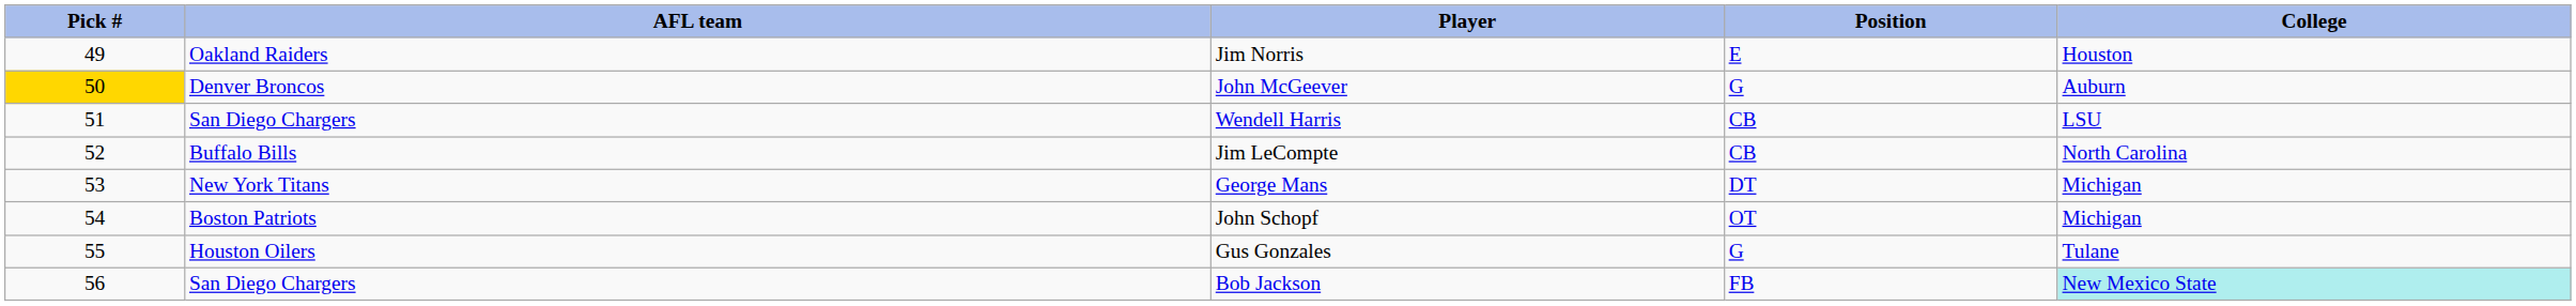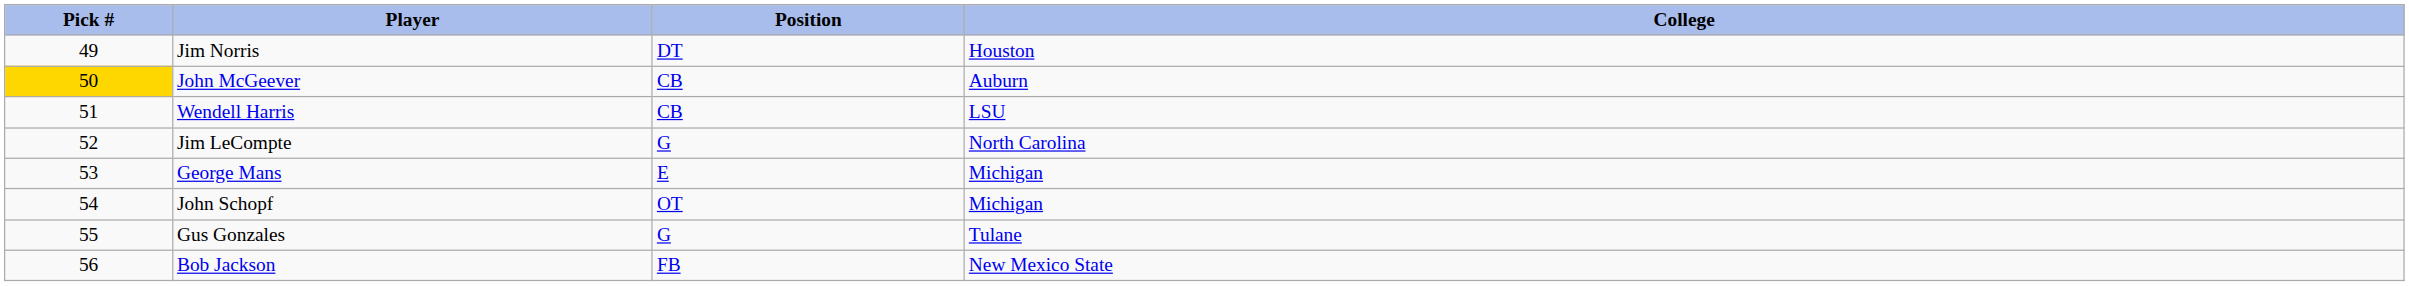 <table class="wikitable sortable sortable" style="width: 100%">
 <tr>
 <th style="background:#A8BDEC;" width=7%>Pick #</th>
-<th width=40% style="background:#A8BDEC;">AFL team</th>
 <th width=20% style="background:#A8BDEC;">Player</th>
 <th width=13% style="background:#A8BDEC;">Position</th>
 <th style="background:#A8BDEC;">College</th>
 </tr>
 <tr>
 <td align="center">49</td>
-<td><a href='#'>Oakland Raiders</a></td>
 <td>Jim Norris</td>
-<td><a href='#'>E</a></td>
+<td><a href='#'>DT</a></td>
 <td><a href='#'>Houston</a></td>
 </tr>
 <tr>
 <td align="center" style="background: gold;">50</td>
-<td><a href='#'>Denver Broncos</a></td>
 <td><a href='#'>John McGeever</a></td>
-<td><a href='#'>G</a></td>
+<td><a href='#'>CB</a></td>
 <td><a href='#'>Auburn</a></td>
 </tr>
 <tr>
 <td align="center">51</td>
-<td><a href='#'>San Diego Chargers</a></td>
 <td><a href='#'>Wendell Harris</a></td>
 <td><a href='#'>CB</a></td>
 <td><a href='#'>LSU</a></td>
 </tr>
 <tr>
 <td align="center">52</td>
-<td><a href='#'>Buffalo Bills</a></td>
 <td>Jim LeCompte</td>
-<td><a href='#'>CB</a></td>
+<td><a href='#'>G</a></td>
 <td><a href='#'>North Carolina</a></td>
 </tr>
 <tr>
 <td align="center">53</td>
-<td><a href='#'>New York Titans</a></td>
 <td><a href='#'>George Mans</a></td>
-<td><a href='#'>DT</a></td>
+<td><a href='#'>E</a></td>
 <td><a href='#'>Michigan</a></td>
 </tr>
 <tr>
 <td align="center">54</td>
-<td><a href='#'>Boston Patriots</a></td>
 <td>John Schopf</td>
 <td><a href='#'>OT</a></td>
 <td><a href='#'>Michigan</a></td>
 </tr>
 <tr>
 <td align="center">55</td>
-<td><a href='#'>Houston Oilers</a></td>
 <td>Gus Gonzales</td>
 <td><a href='#'>G</a></td>
 <td><a href='#'>Tulane</a></td>
 </tr>
 <tr>
 <td align="center">56</td>
-<td><a href='#'>San Diego Chargers</a></td>
 <td><a href='#'>Bob Jackson</a></td>
 <td><a href='#'>FB</a></td>
-<td style="background: paleturquoise;"><a href='#'>New Mexico State</a></td>
+<td><a href='#'>New Mexico State</a></td>
 </tr>
 </table>
